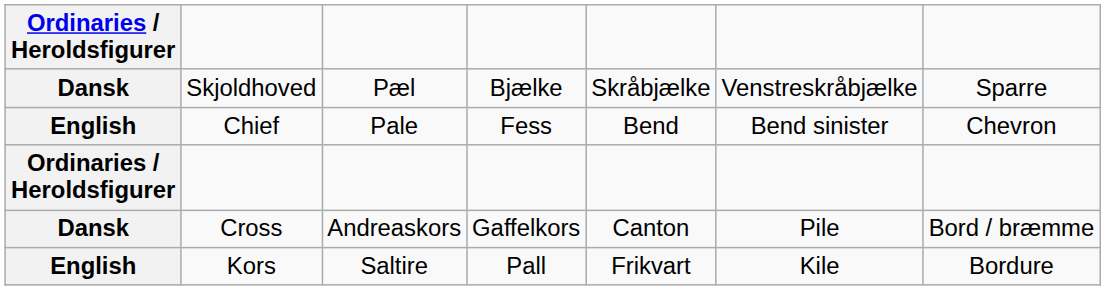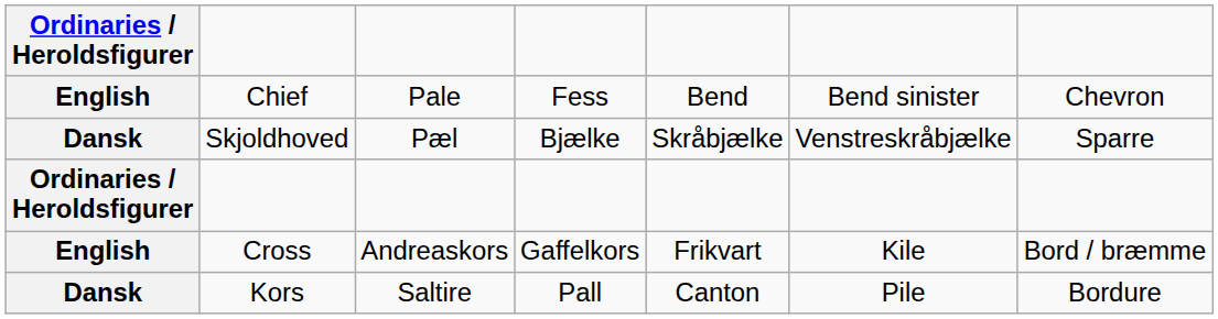 <table class="wikitable" style="margin: 1em auto;">
 <tr>
 <th><a href='#'>Ordinaries</a> /<br>Heroldsfigurer</th>
 <td align="center"></td>
 <td align="center"></td>
 <td align="center"></td>
 <td align="center"></td>
 <td align="center"></td>
 <td align="center"></td>
 </tr>
 <tr>
+<th>English</th>
+<td align="center">Chief</td>
+<td align="center">Pale</td>
+<td align="center">Fess</td>
+<td align="center">Bend</td>
+<td align="center">Bend sinister</td>
+<td align="center">Chevron</td>
+</tr>
+<tr>
 <th>Dansk</th>
 <td align="center">Skjoldhoved</td>
 <td align="center">Pæl</td>
 <td align="center">Bjælke</td>
 <td align="center">Skråbjælke</td>
 <td align="center">Venstreskråbjælke</td>
 <td align="center">Sparre</td>
-</tr>
-<tr>
-<th>English</th>
-<td align="center">Chief</td>
-<td align="center">Pale</td>
-<td align="center">Fess</td>
-<td align="center">Bend</td>
-<td align="center">Bend sinister</td>
-<td align="center">Chevron</td>
 </tr>
 <tr>
 <th>Ordinaries /<br>Heroldsfigurer</th>
 <td align="center"></td>
 <td align="center"></td>
 <td align="center"></td>
 <td align="center"></td>
 <td align="center"></td>
 <td align="center"></td>
 </tr>
 <tr>
-<th>Dansk</th>
+<th>English</th>
 <td align="center">Cross</td>
 <td align="center">Andreaskors</td>
 <td align="center">Gaffelkors</td>
-<td align="center">Canton</td>
-<td align="center">Pile</td>
+<td align="center">Frikvart</td>
+<td align="center">Kile</td>
 <td align="center">Bord / bræmme</td>
 </tr>
 <tr>
-<th>English</th>
+<th>Dansk</th>
 <td align="center">Kors</td>
 <td align="center">Saltire</td>
 <td align="center">Pall</td>
-<td align="center">Frikvart</td>
-<td align="center">Kile</td>
+<td align="center">Canton</td>
+<td align="center">Pile</td>
 <td align="center">Bordure</td>
 </tr>
 </table>
